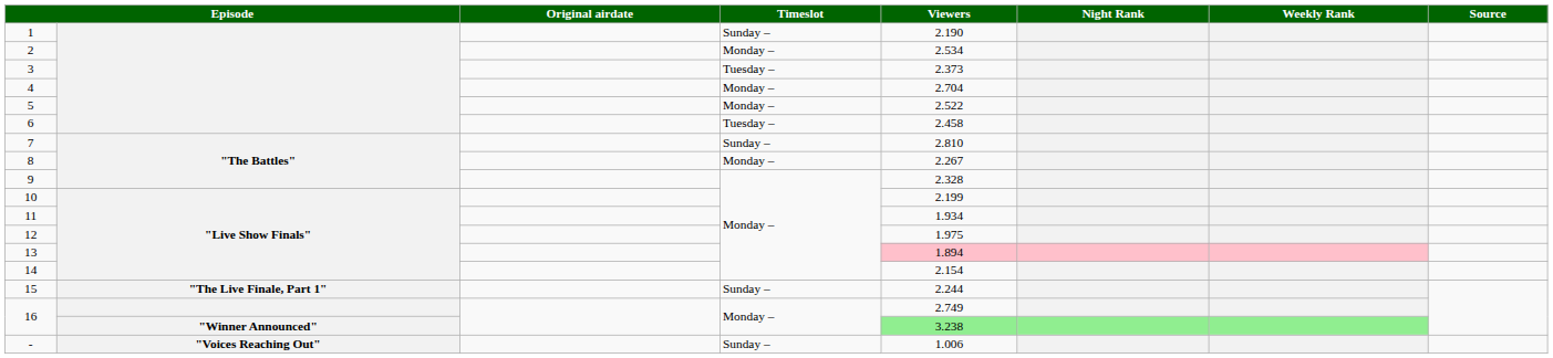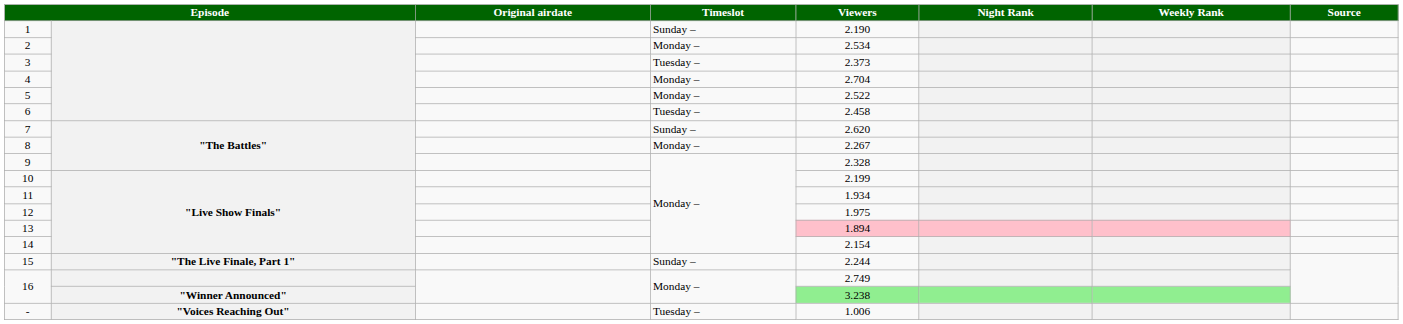 <table class="wikitable plainrowheaders" style="text-align:center; line-height:16px; width:99%;">
 <tr>
 <th style="background:darkgreen; color:white;" colspan="2">Episode</th>
 <th style="background:darkgreen; color:white;">Original airdate</th>
 <th style="background:darkgreen; color:white;" class="unsortable">Timeslot</th>
 <th style="background:darkgreen; color:white;">Viewers<br></th>
 <th style="background:darkgreen; color:white;">Night Rank</th>
 <th style="background:darkgreen; color:white;">Weekly Rank</th>
 <th style="background:darkgreen; color:white;">Source</th>
 </tr>
 <tr>
 <td>1</td>
 <th align=centre rowspan="6"></th>
 <td align=left></td>
 <td align=left>Sunday –</td>
 <td>2.190</td>
 <th></th>
 <th></th>
 <td></td>
 </tr>
 <tr>
 <td>2</td>
 <td align=left></td>
 <td align=left>Monday –</td>
 <td>2.534</td>
 <th></th>
 <th></th>
 <td></td>
 </tr>
 <tr>
 <td>3</td>
 <td align=left></td>
 <td align=left>Tuesday –</td>
 <td>2.373</td>
 <th></th>
 <th></th>
 <td></td>
 </tr>
 <tr>
 <td>4</td>
 <td align=left></td>
 <td align=left>Monday –</td>
 <td>2.704</td>
 <th></th>
 <th></th>
 <td></td>
 </tr>
 <tr>
 <td>5</td>
 <td align=left></td>
 <td align=left>Monday –</td>
 <td>2.522</td>
 <th></th>
 <th></th>
 <td></td>
 </tr>
 <tr>
 <td>6</td>
 <td align=left></td>
 <td align=left>Tuesday –</td>
 <td>2.458</td>
 <th></th>
 <th></th>
 <td></td>
 </tr>
 <tr>
 <td>7</td>
 <th align=centre rowspan="3">"The Battles"</th>
 <td align=left></td>
 <td align=left>Sunday –</td>
-<td>2.810</td>
+<td>2.620</td>
 <th></th>
 <th></th>
 <td></td>
 </tr>
 <tr>
 <td>8</td>
 <td align=left></td>
 <td align=left>Monday –</td>
 <td>2.267</td>
 <th></th>
 <th></th>
 <td></td>
 </tr>
 <tr>
 <td>9</td>
 <td align=left></td>
 <td rowspan="6" align=left>Monday –</td>
 <td>2.328</td>
 <th></th>
 <th></th>
 <td></td>
 </tr>
 <tr>
 <td>10</td>
 <th align=centre rowspan="5">"Live Show Finals"</th>
 <td align=left></td>
 <td>2.199</td>
 <th></th>
 <th></th>
 <td></td>
 </tr>
 <tr>
 <td>11</td>
 <td align=left></td>
 <td>1.934</td>
 <th></th>
 <th></th>
 <td></td>
 </tr>
 <tr>
 <td>12</td>
 <td align=left></td>
 <td>1.975</td>
 <th></th>
 <th></th>
 <td></td>
 </tr>
 <tr>
 <td>13</td>
 <td align=left></td>
 <td style="background:#FFC0CB">1.894</td>
 <th style="background:#FFC0CB"></th>
 <th style="background:#FFC0CB"></th>
 <td></td>
 </tr>
 <tr>
 <td>14</td>
 <td align=left></td>
 <td>2.154</td>
 <th></th>
 <th></th>
 <td></td>
 </tr>
 <tr>
 <td>15</td>
 <th align=centre>"The Live Finale, Part 1"</th>
 <td align=left></td>
 <td align=left>Sunday –</td>
 <td>2.244</td>
 <th></th>
 <th></th>
 <td rowspan="3"></td>
 </tr>
 <tr>
 <td rowspan=2>16</td>
 <th align=centre></th>
 <td rowspan=2 align=left></td>
 <td rowspan=2 align=left>Monday –</td>
 <td>2.749</td>
 <th></th>
 <th></th>
 </tr>
 <tr>
 <th align=centre>"Winner Announced"</th>
 <td style="background:#90EE90">3.238</td>
 <th style="background:#90EE90"></th>
 <th style="background:#90EE90"></th>
 </tr>
 <tr>
 <td>-</td>
 <th align=centre>"Voices Reaching Out"</th>
 <td align=left></td>
-<td align=left>Sunday –</td>
+<td align=left>Tuesday –</td>
 <td>1.006</td>
 <th></th>
 <th></th>
 <td></td>
 </tr>
 </table>
